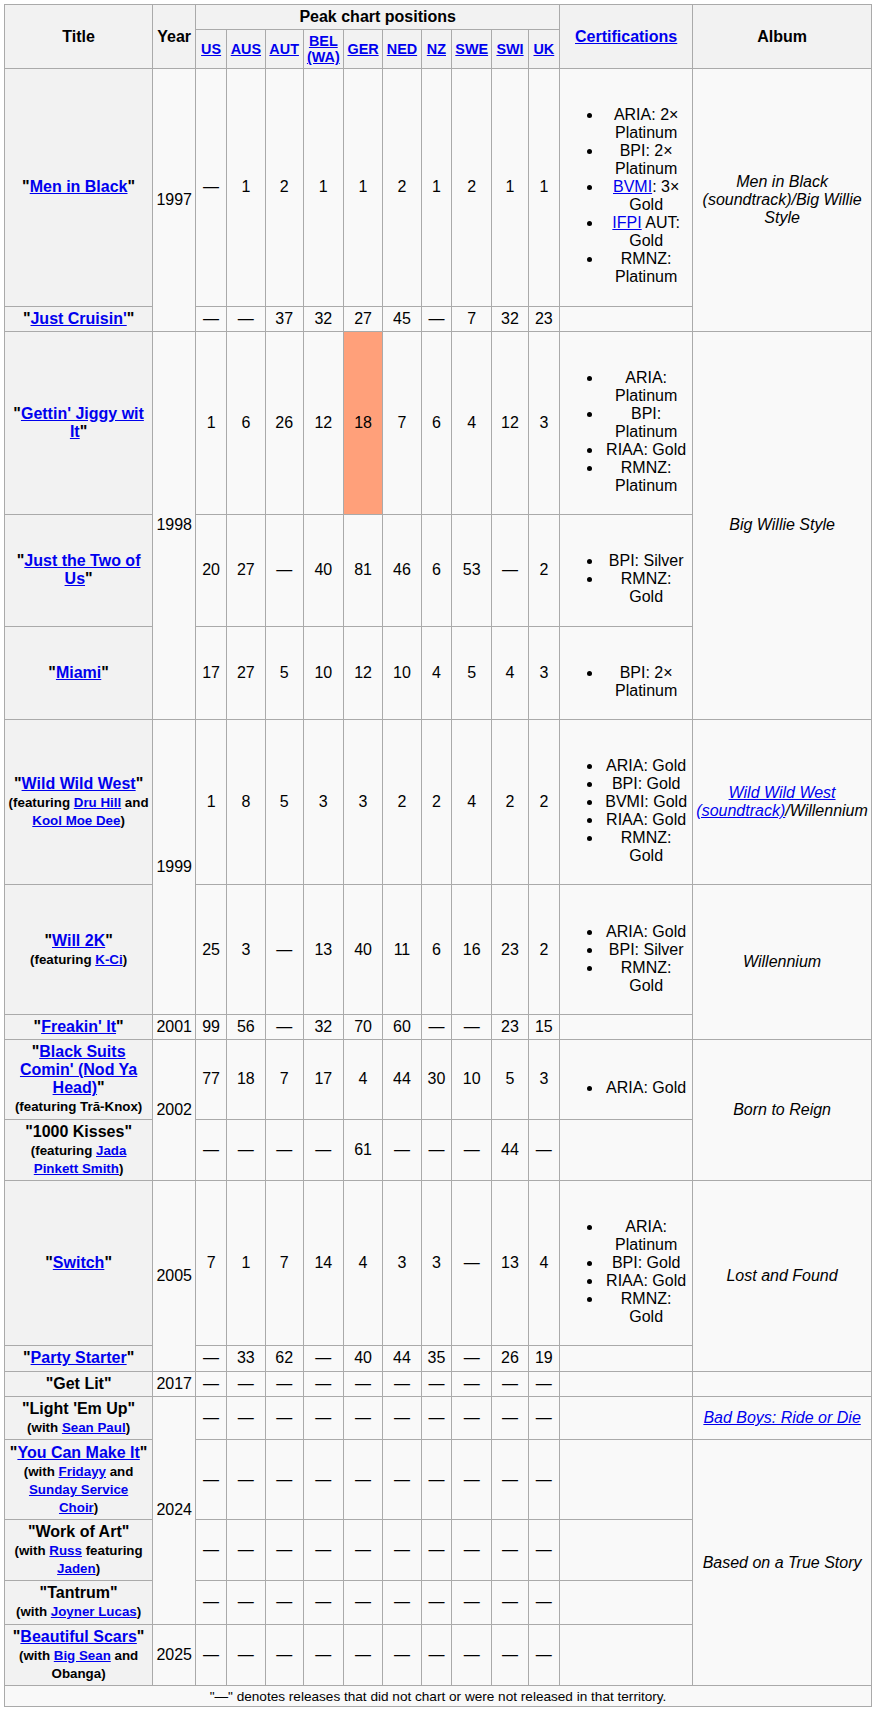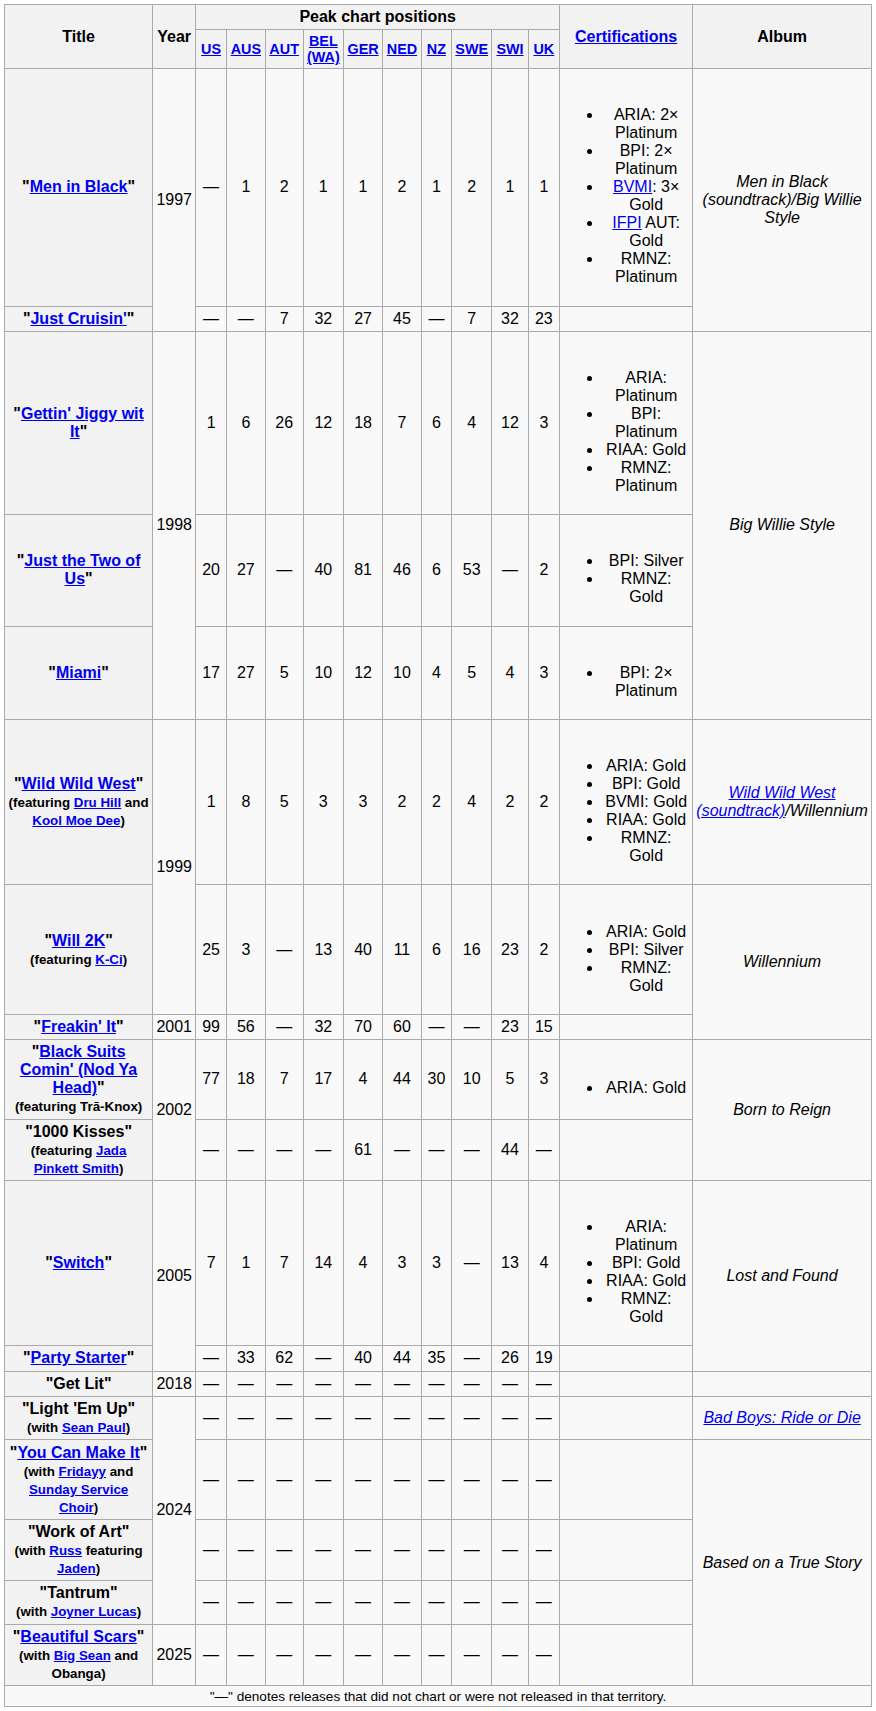 <table class="wikitable plainrowheaders" style="text-align:center;">
 <tr>
 <th scope="col" rowspan="2" style="width:20em;">Title</th>
 <th scope="col" rowspan="2">Year</th>
 <th scope="col" colspan="10">Peak chart positions</th>
 <th scope="col" rowspan="2" style="width:12em;"><a href='#'>Certifications</a></th>
 <th scope="col" rowspan="2">Album</th>
 </tr>
 <tr>
 <th scope="col" style="width:2.5em;font-size:90%;"><a href='#'>US</a><br></th>
 <th scope="col" style="width:2.5em;font-size:90%;"><a href='#'>AUS</a><br></th>
 <th scope="col" style="width:2.5em;font-size:90%;"><a href='#'>AUT</a><br></th>
 <th scope="col" style="width:2.5em;font-size:90%;"><a href='#'>BEL<br>(WA)</a><br></th>
 <th scope="col" style="width:2.5em;font-size:90%;"><a href='#'>GER</a><br></th>
 <th scope="col" style="width:2.5em;font-size:90%;"><a href='#'>NED</a><br></th>
 <th scope="col" style="width:2.5em;font-size:90%;"><a href='#'>NZ</a><br></th>
 <th scope="col" style="width:2.5em;font-size:90%;"><a href='#'>SWE</a><br></th>
 <th scope="col" style="width:2.5em;font-size:90%;"><a href='#'>SWI</a><br></th>
 <th scope="col" style="width:2.5em;font-size:90%;"><a href='#'>UK</a><br></th>
 </tr>
 <tr>
 <th scope="row">"<a href='#'>Men in Black</a>"</th>
 <td rowspan="2">1997</td>
 <td>—</td>
 <td>1</td>
 <td>2</td>
 <td>1</td>
 <td>1</td>
 <td>2</td>
 <td>1</td>
 <td>2</td>
 <td>1</td>
 <td>1</td>
 <td><br><ul><li>ARIA: 2× Platinum</li><li>BPI: 2× Platinum</li><li><a href='#'>BVMI</a>: 3× Gold</li><li><a href='#'>IFPI</a> AUT: Gold</li><li>RMNZ: Platinum</li></ul></td>
 <td rowspan="2"><em>Men in Black (soundtrack)/Big Willie Style</em></td>
 </tr>
 <tr>
 <th scope="row">"<a href='#'>Just Cruisin'</a>"</th>
 <td>—</td>
 <td>—</td>
-<td>37</td>
+<td>7</td>
 <td>32</td>
 <td>27</td>
 <td>45</td>
 <td>—</td>
 <td>7</td>
 <td>32</td>
 <td>23</td>
 <td></td>
 </tr>
 <tr>
 <th scope="row">"<a href='#'>Gettin' Jiggy wit It</a>"</th>
 <td rowspan="3">1998</td>
 <td>1</td>
 <td>6</td>
 <td>26</td>
 <td>12</td>
-<td style="background: lightsalmon;">18</td>
+<td>18</td>
 <td>7</td>
 <td>6</td>
 <td>4</td>
 <td>12</td>
 <td>3</td>
 <td><br><ul><li>ARIA: Platinum</li><li>BPI: Platinum</li><li>RIAA: Gold</li><li>RMNZ: Platinum</li></ul></td>
 <td rowspan="3"><em>Big Willie Style</em></td>
 </tr>
 <tr>
 <th scope="row">"<a href='#'>Just the Two of Us</a>"</th>
 <td>20</td>
 <td>27</td>
 <td>—</td>
 <td>40</td>
 <td>81</td>
 <td>46</td>
 <td>6</td>
 <td>53</td>
 <td>—</td>
 <td>2</td>
 <td><br><ul><li>BPI: Silver</li><li>RMNZ: Gold</li></ul></td>
 </tr>
 <tr>
 <th scope="row">"<a href='#'>Miami</a>"</th>
 <td>17</td>
 <td>27</td>
 <td>5</td>
 <td>10</td>
 <td>12</td>
 <td>10</td>
 <td>4</td>
 <td>5</td>
 <td>4</td>
 <td>3</td>
 <td><br><ul><li>BPI: 2× Platinum</li></ul></td>
 </tr>
 <tr>
 <th scope="row">"<a href='#'>Wild Wild West</a>"<br><small>(featuring <a href='#'>Dru Hill</a> and <a href='#'>Kool Moe Dee</a>)</small></th>
 <td rowspan="2">1999</td>
 <td>1</td>
 <td>8</td>
 <td>5</td>
 <td>3</td>
 <td>3</td>
 <td>2</td>
 <td>2</td>
 <td>4</td>
 <td>2</td>
 <td>2</td>
 <td><br><ul><li>ARIA: Gold</li><li>BPI: Gold</li><li>BVMI: Gold</li><li>RIAA: Gold</li><li>RMNZ: Gold</li></ul></td>
 <td><a href='#'><em>Wild Wild West (soundtrack)</em></a><em>/Willennium</em></td>
 </tr>
 <tr>
 <th scope="row">"<a href='#'>Will 2K</a>"<br><small>(featuring <a href='#'>K-Ci</a>)</small></th>
 <td>25</td>
 <td>3</td>
 <td>—</td>
 <td>13</td>
 <td>40</td>
 <td>11</td>
 <td>6</td>
 <td>16</td>
 <td>23</td>
 <td>2</td>
 <td><br><ul><li>ARIA: Gold</li><li>BPI: Silver</li><li>RMNZ: Gold</li></ul></td>
 <td rowspan="2"><em>Willennium</em></td>
 </tr>
 <tr>
 <th scope="row">"<a href='#'>Freakin' It</a>"</th>
 <td>2001</td>
 <td>99</td>
 <td>56</td>
 <td>—</td>
 <td>32</td>
 <td>70</td>
 <td>60</td>
 <td>—</td>
 <td>—</td>
 <td>23</td>
 <td>15</td>
 <td></td>
 </tr>
 <tr>
 <th scope="row">"<a href='#'>Black Suits Comin' (Nod Ya Head)</a>"<br><small>(featuring Trā-Knox)</small></th>
 <td rowspan="2">2002</td>
 <td>77</td>
 <td>18</td>
 <td>7</td>
 <td>17</td>
 <td>4</td>
 <td>44</td>
 <td>30</td>
 <td>10</td>
 <td>5</td>
 <td>3</td>
 <td><br><ul><li>ARIA: Gold</li></ul></td>
 <td rowspan="2"><em>Born to Reign</em></td>
 </tr>
 <tr>
 <th scope="row">"1000 Kisses"<br><small>(featuring <a href='#'>Jada Pinkett Smith</a>)</small></th>
 <td>—</td>
 <td>—</td>
 <td>—</td>
 <td>—</td>
 <td>61</td>
 <td>—</td>
 <td>—</td>
 <td>—</td>
 <td>44</td>
 <td>—</td>
 <td></td>
 </tr>
 <tr>
 <th scope="row">"<a href='#'>Switch</a>"</th>
 <td rowspan="2">2005</td>
 <td>7</td>
 <td>1</td>
 <td>7</td>
 <td>14</td>
 <td>4</td>
 <td>3</td>
 <td>3</td>
 <td>—</td>
 <td>13</td>
 <td>4</td>
 <td><br><ul><li>ARIA: Platinum</li><li>BPI: Gold</li><li>RIAA: Gold</li><li>RMNZ: Gold</li></ul></td>
 <td rowspan="2"><em>Lost and Found</em></td>
 </tr>
 <tr>
 <th scope="row">"<a href='#'>Party Starter</a>"</th>
 <td>—</td>
 <td>33</td>
 <td>62</td>
 <td>—</td>
 <td>40</td>
 <td>44</td>
 <td>35</td>
 <td>—</td>
 <td>26</td>
 <td>19</td>
 <td></td>
 </tr>
 <tr>
 <th scope="row">"Get Lit"</th>
-<td>2017</td>
+<td>2018</td>
 <td>—</td>
 <td>—</td>
 <td>—</td>
 <td>—</td>
 <td>—</td>
 <td>—</td>
 <td>—</td>
 <td>—</td>
 <td>—</td>
 <td>—</td>
 <td></td>
 <td></td>
 </tr>
 <tr>
 <th scope="row">"Light 'Em Up"<br><small>(with <a href='#'>Sean Paul</a>)</small></th>
 <td rowspan="4">2024</td>
 <td>—</td>
 <td>—</td>
 <td>—</td>
 <td>—</td>
 <td>—</td>
 <td>—</td>
 <td>—</td>
 <td>—</td>
 <td>—</td>
 <td>—</td>
 <td></td>
 <td><em><a href='#'>Bad Boys: Ride or Die</a></em></td>
 </tr>
 <tr>
 <th scope="row">"<a href='#'>You Can Make It</a>"<br><small>(with <a href='#'>Fridayy</a> and <a href='#'>Sunday Service Choir</a>)</small></th>
 <td>—</td>
 <td>—</td>
 <td>—</td>
 <td>—</td>
 <td>—</td>
 <td>—</td>
 <td>—</td>
 <td>—</td>
 <td>—</td>
 <td>—</td>
 <td></td>
 <td rowspan="4"><em>Based on a True Story</em></td>
 </tr>
 <tr>
 <th scope="row">"Work of Art"<br><small>(with <a href='#'>Russ</a> featuring <a href='#'>Jaden</a>)</small></th>
 <td>—</td>
 <td>—</td>
 <td>—</td>
 <td>—</td>
 <td>—</td>
 <td>—</td>
 <td>—</td>
 <td>—</td>
 <td>—</td>
 <td>—</td>
 <td></td>
 </tr>
 <tr>
 <th scope="row">"Tantrum"<br><small>(with <a href='#'>Joyner Lucas</a>)</small></th>
 <td>—</td>
 <td>—</td>
 <td>—</td>
 <td>—</td>
 <td>—</td>
 <td>—</td>
 <td>—</td>
 <td>—</td>
 <td>—</td>
 <td>—</td>
 <td></td>
 </tr>
 <tr>
 <th scope="row">"<a href='#'>Beautiful Scars</a>"<br><small>(with <a href='#'>Big Sean</a> and Obanga)</small></th>
 <td>2025</td>
 <td>—</td>
 <td>—</td>
 <td>—</td>
 <td>—</td>
 <td>—</td>
 <td>—</td>
 <td>—</td>
 <td>—</td>
 <td>—</td>
 <td>—</td>
 <td></td>
 </tr>
 <tr>
 <td align="center" colspan="15" style="font-size:85%">"—" denotes releases that did not chart or were not released in that territory.</td>
 </tr>
 </table>
